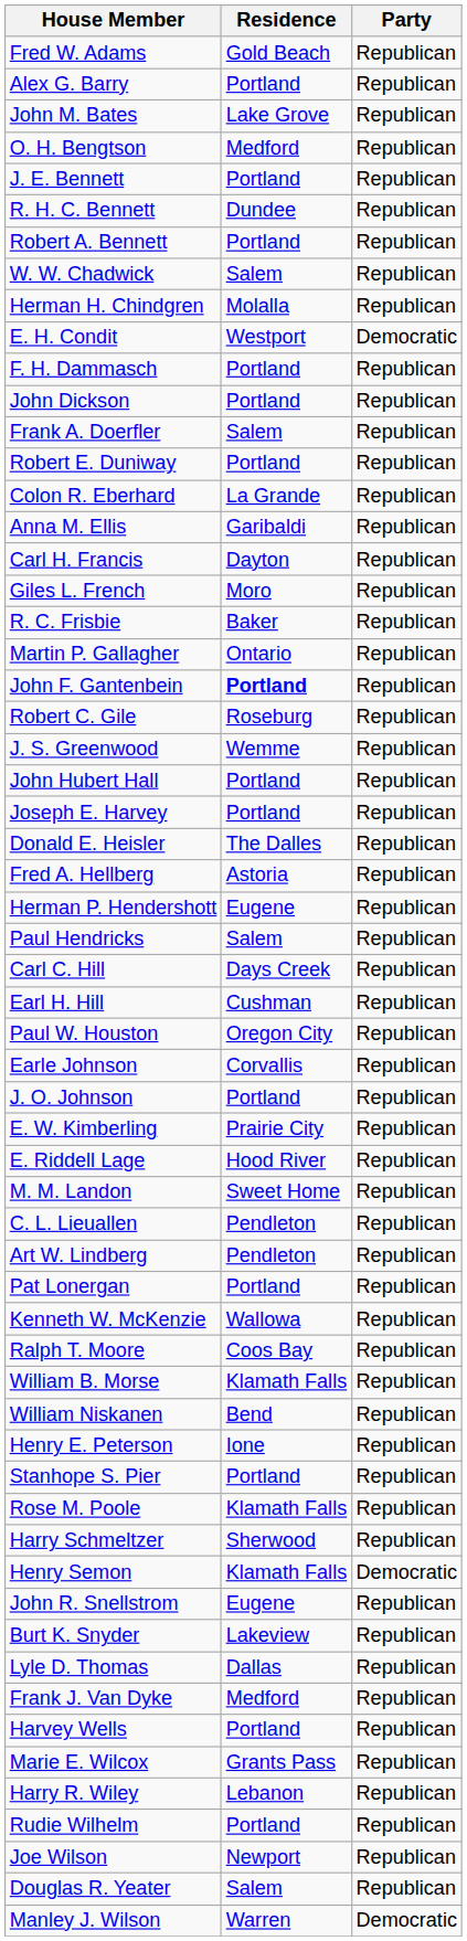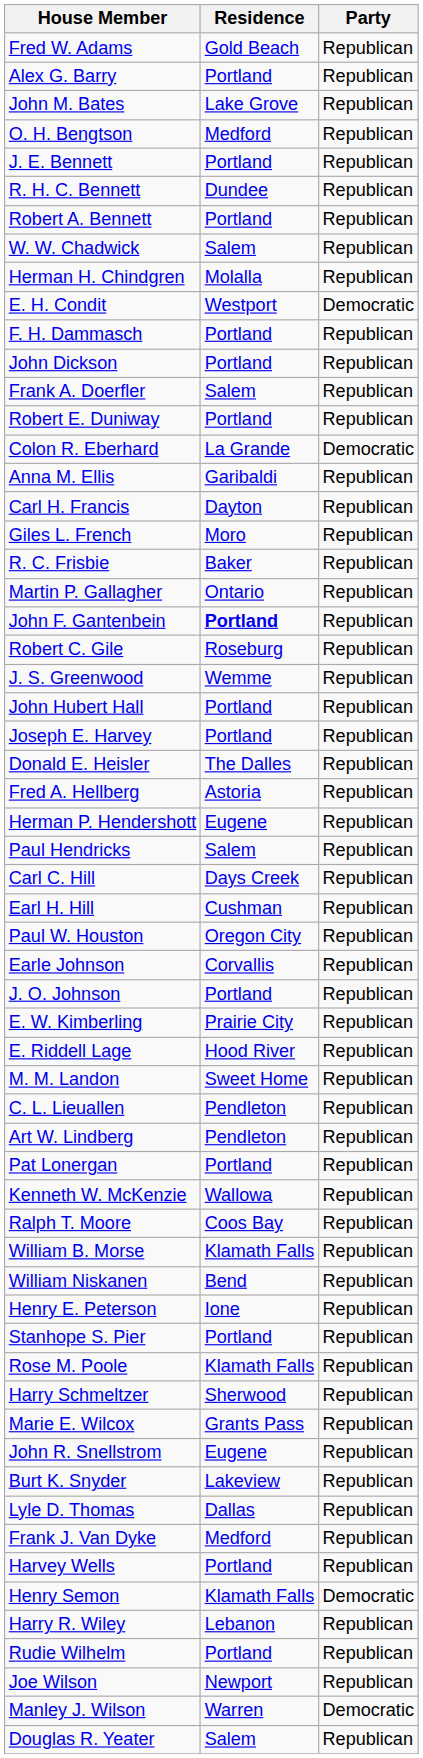 <table class="wikitable">
 <tr>
 <th>House Member</th>
 <th>Residence</th>
 <th>Party</th>
 </tr>
 <tr>
 <td><a href='#'>Fred W. Adams</a></td>
 <td><a href='#'>Gold Beach</a></td>
 <td>Republican</td>
 </tr>
 <tr>
 <td><a href='#'>Alex G. Barry</a></td>
 <td><a href='#'>Portland</a></td>
 <td>Republican</td>
 </tr>
 <tr>
 <td><a href='#'>John M. Bates</a></td>
 <td><a href='#'>Lake Grove</a></td>
 <td>Republican</td>
 </tr>
 <tr>
 <td><a href='#'>O. H. Bengtson</a></td>
 <td><a href='#'>Medford</a></td>
 <td>Republican</td>
 </tr>
 <tr>
 <td><a href='#'>J. E. Bennett</a></td>
 <td><a href='#'>Portland</a></td>
 <td>Republican</td>
 </tr>
 <tr>
 <td><a href='#'>R. H. C. Bennett</a></td>
 <td><a href='#'>Dundee</a></td>
 <td>Republican</td>
 </tr>
 <tr>
 <td><a href='#'>Robert A. Bennett</a></td>
 <td><a href='#'>Portland</a></td>
 <td>Republican</td>
 </tr>
 <tr>
 <td><a href='#'>W. W. Chadwick</a></td>
 <td><a href='#'>Salem</a></td>
 <td>Republican</td>
 </tr>
 <tr>
 <td><a href='#'>Herman H. Chindgren</a></td>
 <td><a href='#'>Molalla</a></td>
 <td>Republican</td>
 </tr>
 <tr>
 <td><a href='#'>E. H. Condit</a></td>
 <td><a href='#'>Westport</a></td>
 <td>Democratic</td>
 </tr>
 <tr>
 <td><a href='#'>F. H. Dammasch</a></td>
 <td><a href='#'>Portland</a></td>
 <td>Republican</td>
 </tr>
 <tr>
 <td><a href='#'>John Dickson</a></td>
 <td><a href='#'>Portland</a></td>
 <td>Republican</td>
 </tr>
 <tr>
 <td><a href='#'>Frank A. Doerfler</a></td>
 <td><a href='#'>Salem</a></td>
 <td>Republican</td>
 </tr>
 <tr>
 <td><a href='#'>Robert E. Duniway</a></td>
 <td><a href='#'>Portland</a></td>
 <td>Republican</td>
 </tr>
 <tr>
 <td><a href='#'>Colon R. Eberhard</a></td>
 <td><a href='#'>La Grande</a></td>
-<td>Republican</td>
+<td>Democratic</td>
 </tr>
 <tr>
 <td><a href='#'>Anna M. Ellis</a></td>
 <td><a href='#'>Garibaldi</a></td>
 <td>Republican</td>
 </tr>
 <tr>
 <td><a href='#'>Carl H. Francis</a></td>
 <td><a href='#'>Dayton</a></td>
 <td>Republican</td>
 </tr>
 <tr>
 <td><a href='#'>Giles L. French</a></td>
 <td><a href='#'>Moro</a></td>
 <td>Republican</td>
 </tr>
 <tr>
 <td><a href='#'>R. C. Frisbie</a></td>
 <td><a href='#'>Baker</a></td>
 <td>Republican</td>
 </tr>
 <tr>
 <td><a href='#'>Martin P. Gallagher</a></td>
 <td><a href='#'>Ontario</a></td>
 <td>Republican</td>
 </tr>
 <tr>
 <td><a href='#'>John F. Gantenbein</a></td>
 <td><strong><a href='#'>Portland</a></strong></td>
 <td>Republican</td>
 </tr>
 <tr>
 <td><a href='#'>Robert C. Gile</a></td>
 <td><a href='#'>Roseburg</a></td>
 <td>Republican</td>
 </tr>
 <tr>
 <td><a href='#'>J. S. Greenwood</a></td>
 <td><a href='#'>Wemme</a></td>
 <td>Republican</td>
 </tr>
 <tr>
 <td><a href='#'>John Hubert Hall</a></td>
 <td><a href='#'>Portland</a></td>
 <td>Republican</td>
 </tr>
 <tr>
 <td><a href='#'>Joseph E. Harvey</a></td>
 <td><a href='#'>Portland</a></td>
 <td>Republican</td>
 </tr>
 <tr>
 <td><a href='#'>Donald E. Heisler</a></td>
 <td><a href='#'>The Dalles</a></td>
 <td>Republican</td>
 </tr>
 <tr>
 <td><a href='#'>Fred A. Hellberg</a></td>
 <td><a href='#'>Astoria</a></td>
 <td>Republican</td>
 </tr>
 <tr>
 <td><a href='#'>Herman P. Hendershott</a></td>
 <td><a href='#'>Eugene</a></td>
 <td>Republican</td>
 </tr>
 <tr>
 <td><a href='#'>Paul Hendricks</a></td>
 <td><a href='#'>Salem</a></td>
 <td>Republican</td>
 </tr>
 <tr>
 <td><a href='#'>Carl C. Hill</a></td>
 <td><a href='#'>Days Creek</a></td>
 <td>Republican</td>
 </tr>
 <tr>
 <td><a href='#'>Earl H. Hill</a></td>
 <td><a href='#'>Cushman</a></td>
 <td>Republican</td>
 </tr>
 <tr>
 <td><a href='#'>Paul W. Houston</a></td>
 <td><a href='#'>Oregon City</a></td>
 <td>Republican</td>
 </tr>
 <tr>
 <td><a href='#'>Earle Johnson</a></td>
 <td><a href='#'>Corvallis</a></td>
 <td>Republican</td>
 </tr>
 <tr>
 <td><a href='#'>J. O. Johnson</a></td>
 <td><a href='#'>Portland</a></td>
 <td>Republican</td>
 </tr>
 <tr>
 <td><a href='#'>E. W. Kimberling</a></td>
 <td><a href='#'>Prairie City</a></td>
 <td>Republican</td>
 </tr>
 <tr>
 <td><a href='#'>E. Riddell Lage</a></td>
 <td><a href='#'>Hood River</a></td>
 <td>Republican</td>
 </tr>
 <tr>
 <td><a href='#'>M. M. Landon</a></td>
 <td><a href='#'>Sweet Home</a></td>
 <td>Republican</td>
 </tr>
 <tr>
 <td><a href='#'>C. L. Lieuallen</a></td>
 <td><a href='#'>Pendleton</a></td>
 <td>Republican</td>
 </tr>
 <tr>
 <td><a href='#'>Art W. Lindberg</a></td>
 <td><a href='#'>Pendleton</a></td>
 <td>Republican</td>
 </tr>
 <tr>
 <td><a href='#'>Pat Lonergan</a></td>
 <td><a href='#'>Portland</a></td>
 <td>Republican</td>
 </tr>
 <tr>
 <td><a href='#'>Kenneth W. McKenzie</a></td>
 <td><a href='#'>Wallowa</a></td>
 <td>Republican</td>
 </tr>
 <tr>
 <td><a href='#'>Ralph T. Moore</a></td>
 <td><a href='#'>Coos Bay</a></td>
 <td>Republican</td>
 </tr>
 <tr>
 <td><a href='#'>William B. Morse</a></td>
 <td><a href='#'>Klamath Falls</a></td>
 <td>Republican</td>
 </tr>
 <tr>
 <td><a href='#'>William Niskanen</a></td>
 <td><a href='#'>Bend</a></td>
 <td>Republican</td>
 </tr>
 <tr>
 <td><a href='#'>Henry E. Peterson</a></td>
 <td><a href='#'>Ione</a></td>
 <td>Republican</td>
 </tr>
 <tr>
 <td><a href='#'>Stanhope S. Pier</a></td>
 <td><a href='#'>Portland</a></td>
 <td>Republican</td>
 </tr>
 <tr>
 <td><a href='#'>Rose M. Poole</a></td>
 <td><a href='#'>Klamath Falls</a></td>
 <td>Republican</td>
 </tr>
 <tr>
 <td><a href='#'>Harry Schmeltzer</a></td>
 <td><a href='#'>Sherwood</a></td>
 <td>Republican</td>
 </tr>
 <tr>
-<td><a href='#'>Henry Semon</a></td>
-<td><a href='#'>Klamath Falls</a></td>
-<td>Democratic</td>
+<td><a href='#'>Marie E. Wilcox</a></td>
+<td><a href='#'>Grants Pass</a></td>
+<td>Republican</td>
 </tr>
 <tr>
 <td><a href='#'>John R. Snellstrom</a></td>
 <td><a href='#'>Eugene</a></td>
 <td>Republican</td>
 </tr>
 <tr>
 <td><a href='#'>Burt K. Snyder</a></td>
 <td><a href='#'>Lakeview</a></td>
 <td>Republican</td>
 </tr>
 <tr>
 <td><a href='#'>Lyle D. Thomas</a></td>
 <td><a href='#'>Dallas</a></td>
 <td>Republican</td>
 </tr>
 <tr>
 <td><a href='#'>Frank J. Van Dyke</a></td>
 <td><a href='#'>Medford</a></td>
 <td>Republican</td>
 </tr>
 <tr>
 <td><a href='#'>Harvey Wells</a></td>
 <td><a href='#'>Portland</a></td>
 <td>Republican</td>
 </tr>
 <tr>
-<td><a href='#'>Marie E. Wilcox</a></td>
-<td><a href='#'>Grants Pass</a></td>
-<td>Republican</td>
+<td><a href='#'>Henry Semon</a></td>
+<td><a href='#'>Klamath Falls</a></td>
+<td>Democratic</td>
 </tr>
 <tr>
 <td><a href='#'>Harry R. Wiley</a></td>
 <td><a href='#'>Lebanon</a></td>
 <td>Republican</td>
 </tr>
 <tr>
 <td><a href='#'>Rudie Wilhelm</a></td>
 <td><a href='#'>Portland</a></td>
 <td>Republican</td>
 </tr>
 <tr>
 <td><a href='#'>Joe Wilson</a></td>
 <td><a href='#'>Newport</a></td>
 <td>Republican</td>
 </tr>
 <tr>
+<td><a href='#'>Manley J. Wilson</a></td>
+<td><a href='#'>Warren</a></td>
+<td>Democratic</td>
+</tr>
+<tr>
 <td><a href='#'>Douglas R. Yeater</a></td>
 <td><a href='#'>Salem</a></td>
 <td>Republican</td>
 </tr>
-<tr>
-<td><a href='#'>Manley J. Wilson</a></td>
-<td><a href='#'>Warren</a></td>
-<td>Democratic</td>
-</tr>
 </table>
